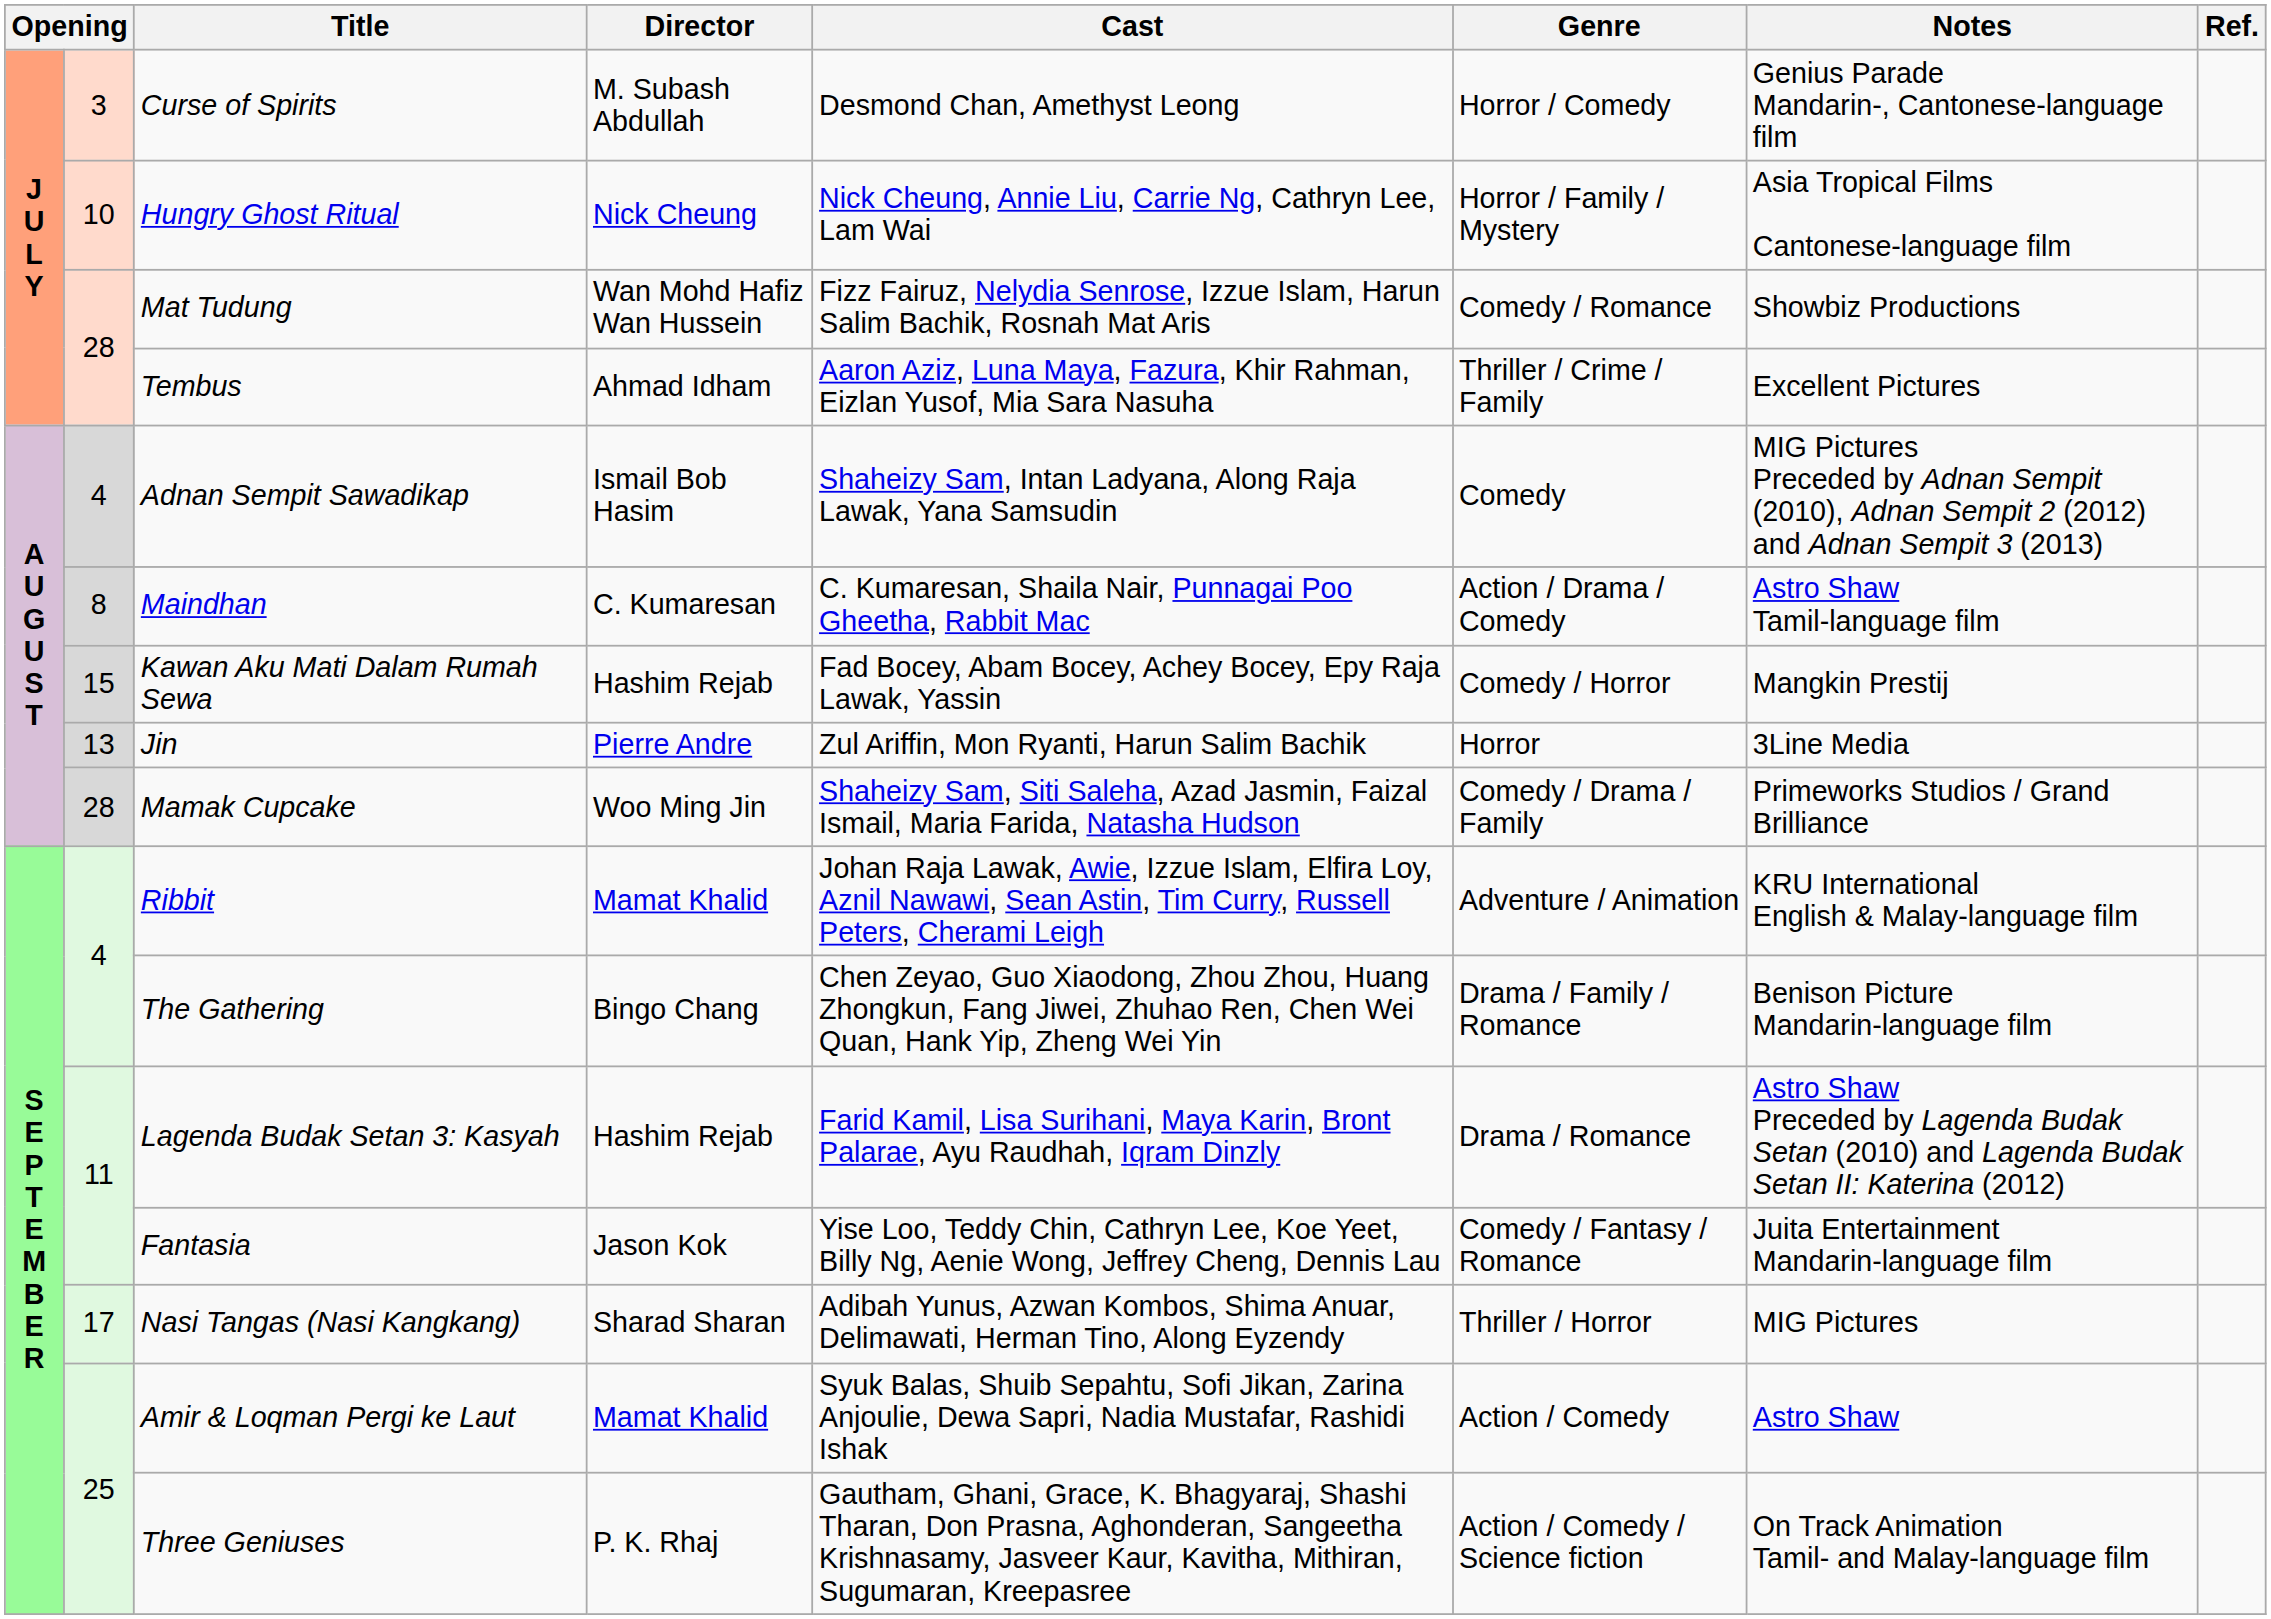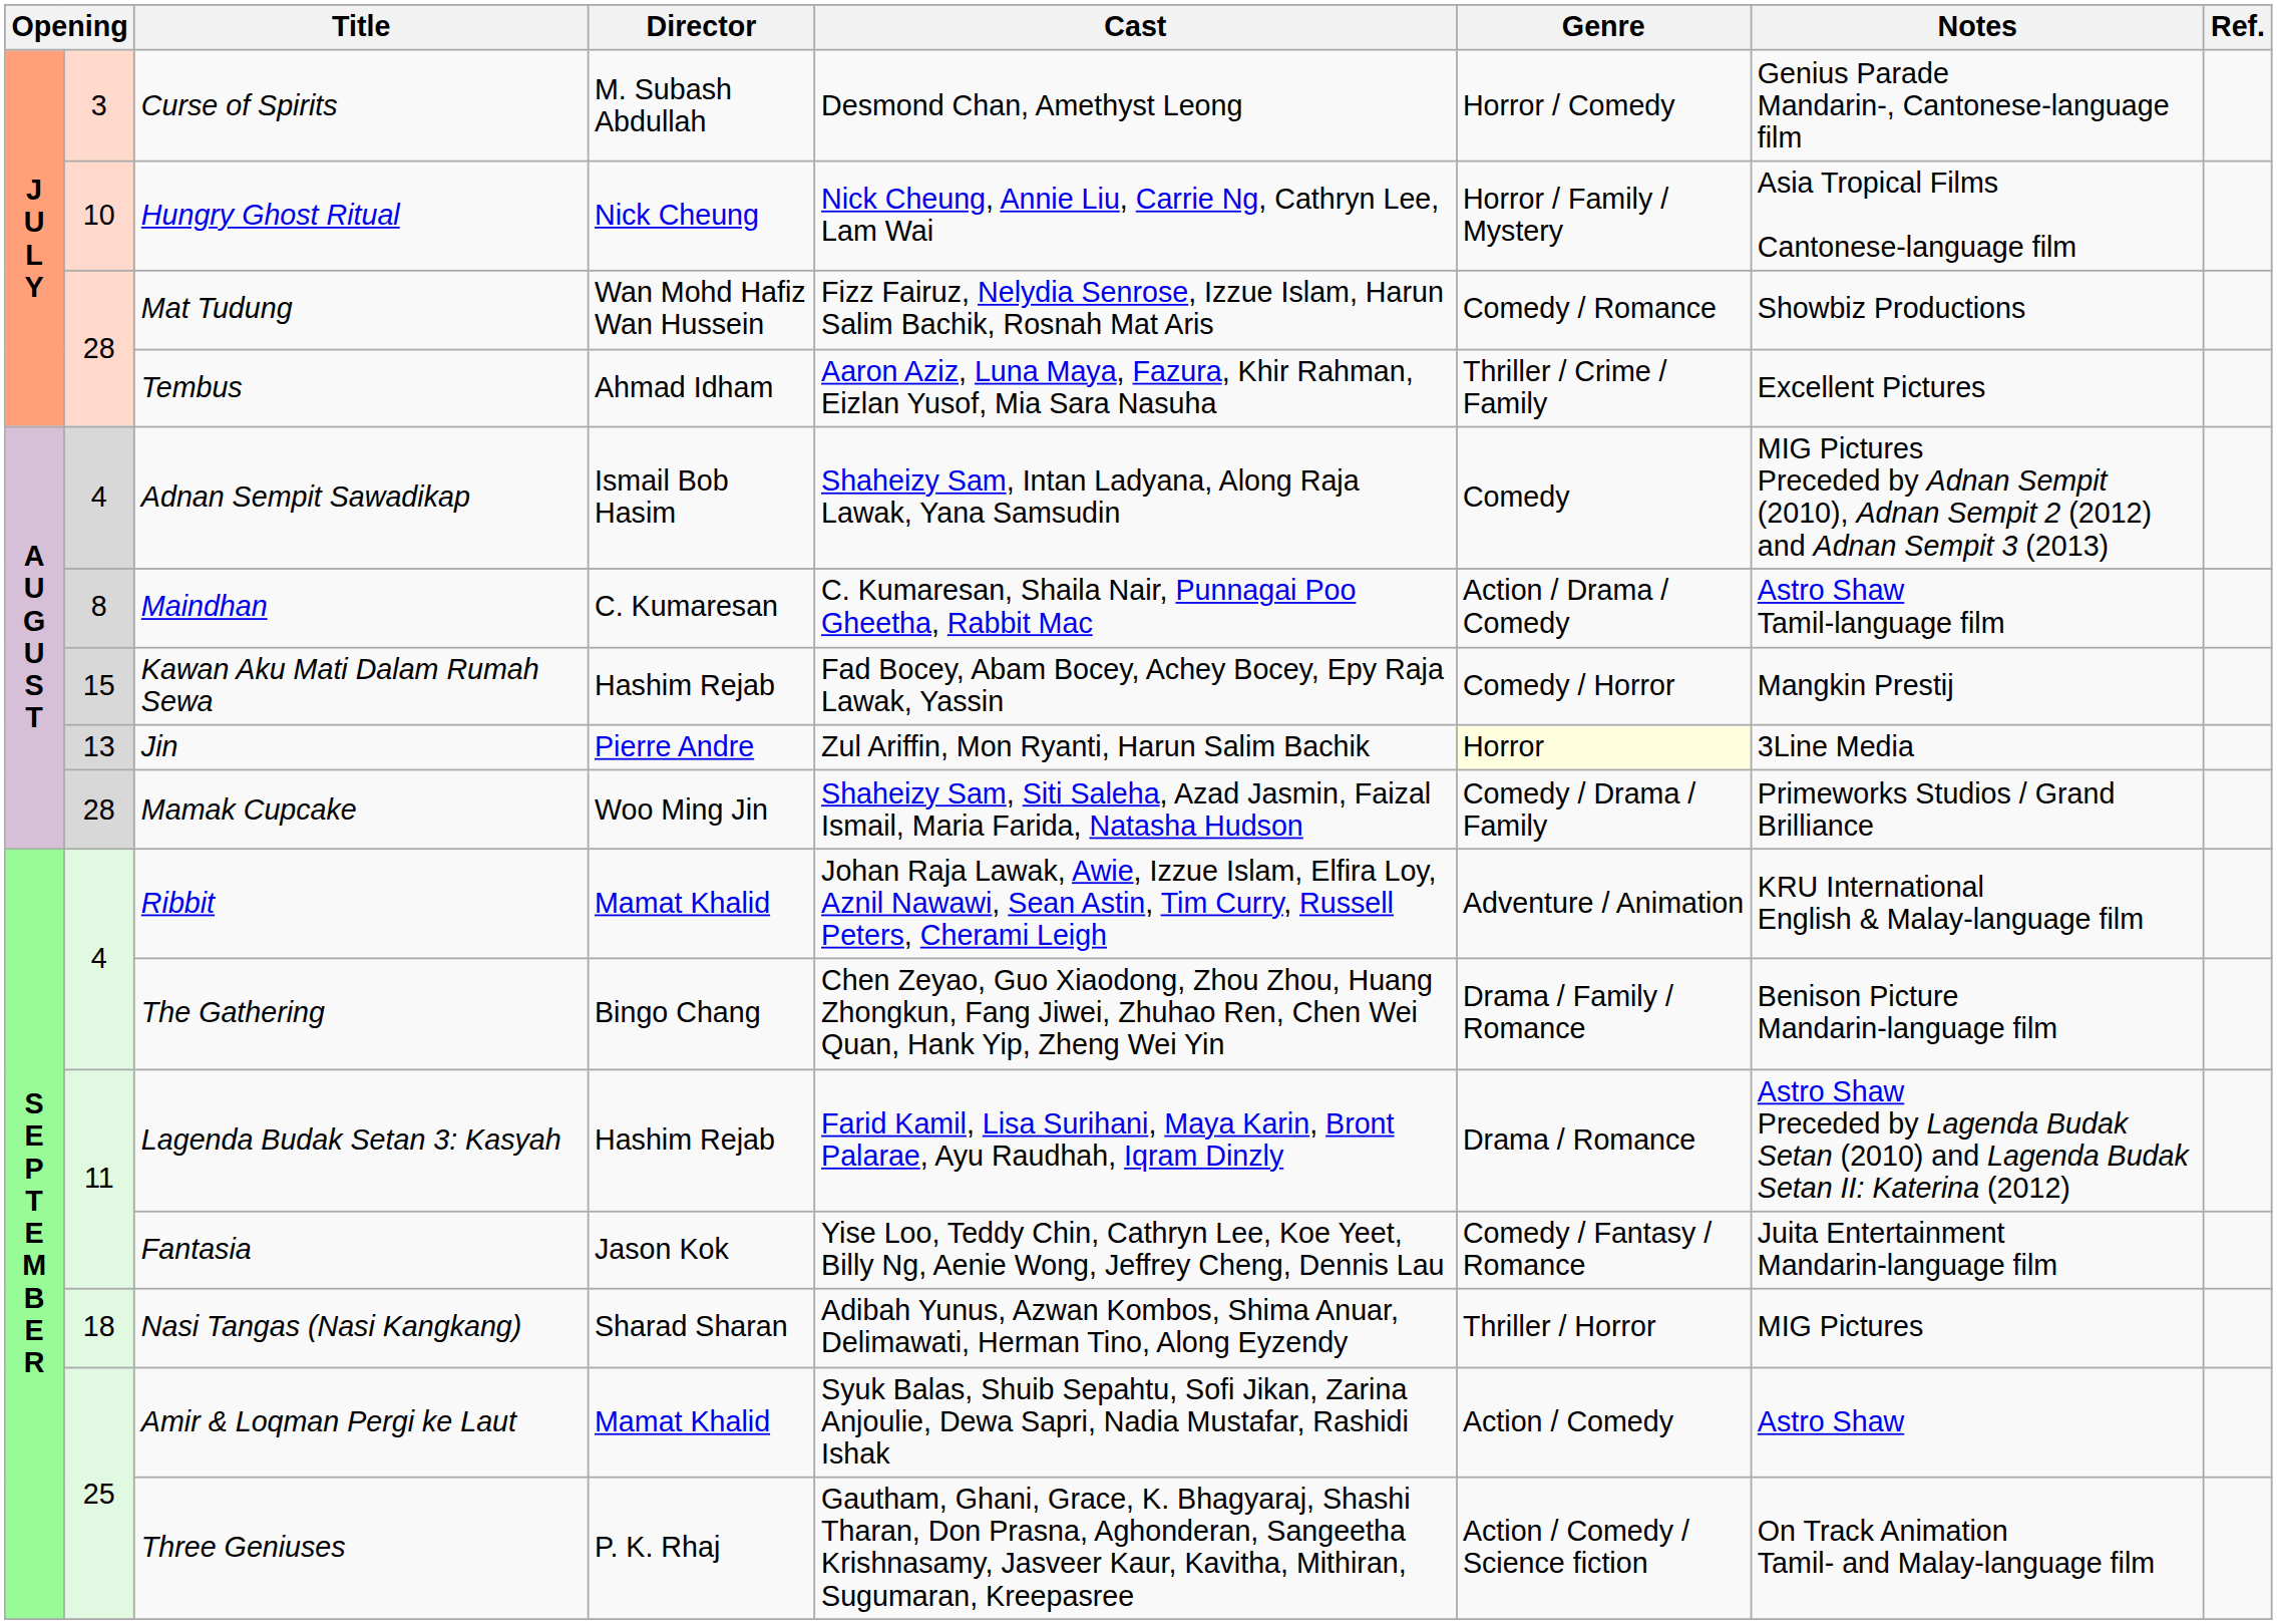 <table class="wikitable" width="100%">
 <tr>
 <th colspan="2">Opening</th>
 <th style="width:20%;">Title</th>
 <th style="width:10%;">Director</th>
 <th>Cast</th>
 <th style="width:13%">Genre</th>
 <th style="width:20%">Notes</th>
 <th>Ref.</th>
 </tr>
 <tr>
 <th rowspan=4 style="text-align:center; background:#ffa07a;">J<br>U<br>L<br>Y</th>
 <td rowspan=1 style="text-align:center; background:#ffdacc;">3</td>
 <td><em>Curse of Spirits</em></td>
 <td>M. Subash Abdullah</td>
 <td>Desmond Chan, Amethyst Leong</td>
 <td>Horror / Comedy</td>
 <td>Genius Parade<br>Mandarin-, Cantonese-language film</td>
 <td></td>
 </tr>
 <tr>
 <td rowspan=1 style="text-align:center; background:#ffdacc;">10</td>
 <td><em><a href='#'>Hungry Ghost Ritual</a></em></td>
 <td><a href='#'>Nick Cheung</a></td>
 <td><a href='#'>Nick Cheung</a>, <a href='#'>Annie Liu</a>, <a href='#'>Carrie Ng</a>, Cathryn Lee, Lam Wai</td>
 <td>Horror / Family / Mystery</td>
 <td>Asia Tropical Films<br><br>Cantonese-language film</td>
 <td></td>
 </tr>
 <tr>
 <td rowspan=2 style="text-align:center; background:#ffdacc;">28</td>
 <td><em>Mat Tudung</em></td>
 <td>Wan Mohd Hafiz Wan Hussein</td>
 <td>Fizz Fairuz, <a href='#'>Nelydia Senrose</a>, Izzue Islam, Harun Salim Bachik, Rosnah Mat Aris</td>
 <td>Comedy / Romance</td>
 <td>Showbiz Productions</td>
 <td></td>
 </tr>
 <tr>
 <td><em>Tembus</em></td>
 <td>Ahmad Idham</td>
 <td><a href='#'>Aaron Aziz</a>, <a href='#'>Luna Maya</a>, <a href='#'>Fazura</a>, Khir Rahman, Eizlan Yusof, Mia Sara Nasuha</td>
 <td>Thriller / Crime / Family</td>
 <td>Excellent Pictures</td>
 <td></td>
 </tr>
 <tr>
 <th rowspan=5 style="text-align:center; background:thistle;">A<br>U<br>G<br>U<br>S<br>T</th>
 <td style="text-align:center; background:#d8d8d8;">4</td>
 <td><em>Adnan Sempit Sawadikap</em></td>
 <td>Ismail Bob Hasim</td>
 <td><a href='#'>Shaheizy Sam</a>, Intan Ladyana, Along Raja Lawak, Yana Samsudin</td>
 <td>Comedy</td>
 <td>MIG Pictures<br>Preceded by <em>Adnan Sempit</em> (2010), <em>Adnan Sempit 2</em> (2012) and <em>Adnan Sempit 3</em> (2013)</td>
 <td></td>
 </tr>
 <tr>
 <td style="text-align:center; background:#d8d8d8;">8</td>
 <td><em><a href='#'>Maindhan</a></em></td>
 <td>C. Kumaresan</td>
 <td>C. Kumaresan, Shaila Nair, <a href='#'>Punnagai Poo Gheetha</a>, <a href='#'>Rabbit Mac</a></td>
 <td>Action / Drama / Comedy</td>
 <td><a href='#'>Astro Shaw</a><br>Tamil-language film</td>
 <td></td>
 </tr>
 <tr>
 <td rowspan=1 style="text-align:center; background:#d8d8d8;">15</td>
 <td><em>Kawan Aku Mati Dalam Rumah Sewa</em></td>
 <td>Hashim Rejab</td>
 <td>Fad Bocey, Abam Bocey, Achey Bocey, Epy Raja Lawak, Yassin</td>
 <td>Comedy / Horror</td>
 <td>Mangkin Prestij</td>
 <td></td>
 </tr>
 <tr>
 <td rowspan=1 style="text-align:center; background:#d8d8d8;">13</td>
 <td><em>Jin</em></td>
 <td><a href='#'>Pierre Andre</a></td>
 <td>Zul Ariffin, Mon Ryanti, Harun Salim Bachik</td>
-<td>Horror</td>
+<td style="background: lightyellow;">Horror</td>
 <td>3Line Media</td>
 <td></td>
 </tr>
 <tr>
 <td rowspan=1 style="text-align:center; background:#d8d8d8;">28</td>
 <td><em>Mamak Cupcake</em></td>
 <td>Woo Ming Jin</td>
 <td><a href='#'>Shaheizy Sam</a>, <a href='#'>Siti Saleha</a>, Azad Jasmin, Faizal Ismail, Maria Farida, <a href='#'>Natasha Hudson</a></td>
 <td>Comedy / Drama / Family</td>
 <td>Primeworks Studios / Grand Brilliance</td>
 <td></td>
 </tr>
 <tr>
 <th rowspan=7 style="text-align:center; background:#98fb98;">S<br>E<br>P<br>T<br>E<br>M<br>B<br>E<br>R</th>
 <td rowspan=2 style="text-align:center; background:#e0f9e0;">4</td>
 <td><em><a href='#'>Ribbit</a></em></td>
 <td><a href='#'>Mamat Khalid</a></td>
 <td>Johan Raja Lawak, <a href='#'>Awie</a>, Izzue Islam, Elfira Loy, <a href='#'>Aznil Nawawi</a>, <a href='#'>Sean Astin</a>, <a href='#'>Tim Curry</a>, <a href='#'>Russell Peters</a>, <a href='#'>Cherami Leigh</a></td>
 <td>Adventure / Animation</td>
 <td>KRU International<br>English & Malay-language film</td>
 <td></td>
 </tr>
 <tr>
 <td><em>The Gathering</em></td>
 <td>Bingo Chang</td>
 <td>Chen Zeyao, Guo Xiaodong, Zhou Zhou, Huang Zhongkun, Fang Jiwei, Zhuhao Ren, Chen Wei Quan, Hank Yip, Zheng Wei Yin</td>
 <td>Drama / Family / Romance</td>
 <td>Benison Picture<br>Mandarin-language film</td>
 <td></td>
 </tr>
 <tr>
 <td rowspan=2 style="text-align:center; background:#e0f9e0;">11</td>
 <td><em>Lagenda Budak Setan 3: Kasyah</em></td>
 <td>Hashim Rejab</td>
 <td><a href='#'>Farid Kamil</a>, <a href='#'>Lisa Surihani</a>, <a href='#'>Maya Karin</a>, <a href='#'>Bront Palarae</a>, Ayu Raudhah, <a href='#'>Iqram Dinzly</a></td>
 <td>Drama / Romance</td>
 <td><a href='#'>Astro Shaw</a><br>Preceded by <em>Lagenda Budak Setan</em> (2010) and <em>Lagenda Budak Setan II: Katerina</em> (2012)</td>
 <td></td>
 </tr>
 <tr>
 <td><em>Fantasia</em></td>
 <td>Jason Kok</td>
 <td>Yise Loo, Teddy Chin, Cathryn Lee, Koe Yeet, Billy Ng, Aenie Wong, Jeffrey Cheng, Dennis Lau</td>
 <td>Comedy / Fantasy / Romance</td>
 <td>Juita Entertainment<br>Mandarin-language film</td>
 <td></td>
 </tr>
 <tr>
-<td rowspan=1 style="text-align:center; background:#e0f9e0;">17</td>
+<td rowspan=1 style="text-align:center; background:#e0f9e0;">18</td>
 <td><em>Nasi Tangas (Nasi Kangkang)</em></td>
 <td>Sharad Sharan</td>
 <td>Adibah Yunus, Azwan Kombos, Shima Anuar, Delimawati, Herman Tino, Along Eyzendy</td>
 <td>Thriller / Horror</td>
 <td>MIG Pictures</td>
 <td></td>
 </tr>
 <tr>
 <td rowspan=2 style="text-align:center; background:#e0f9e0;">25</td>
 <td><em>Amir & Loqman Pergi ke Laut</em></td>
 <td><a href='#'>Mamat Khalid</a></td>
 <td>Syuk Balas, Shuib Sepahtu, Sofi Jikan, Zarina Anjoulie, Dewa Sapri, Nadia Mustafar, Rashidi Ishak</td>
 <td>Action / Comedy</td>
 <td><a href='#'>Astro Shaw</a></td>
 <td></td>
 </tr>
 <tr>
 <td><em>Three Geniuses</em></td>
 <td>P. K. Rhaj</td>
 <td>Gautham, Ghani, Grace, K. Bhagyaraj, Shashi Tharan, Don Prasna, Aghonderan, Sangeetha Krishnasamy, Jasveer Kaur, Kavitha, Mithiran, Sugumaran, Kreepasree</td>
 <td>Action / Comedy / Science fiction</td>
 <td>On Track Animation<br>Tamil- and Malay-language film</td>
 <td></td>
 </tr>
 </table>
